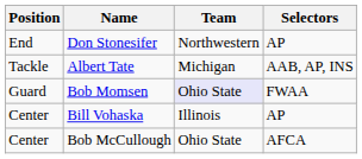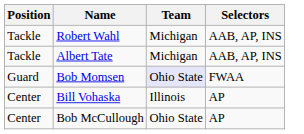 <table class="wikitable" style="font-size: 90%">
 <tr>
 <th>Position</th>
 <th>Name</th>
 <th>Team</th>
 <th>Selectors</th>
 </tr>
 <tr>
-<td>End</td>
-<td><a href='#'>Don Stonesifer</a></td>
-<td>Northwestern</td>
-<td>AP</td>
+<td>Tackle</td>
+<td><a href='#'>Robert Wahl</a></td>
+<td>Michigan</td>
+<td>AAB, AP, INS</td>
 </tr>
 <tr>
 <td>Tackle</td>
 <td><a href='#'>Albert Tate</a></td>
 <td>Michigan</td>
 <td>AAB, AP, INS</td>
 </tr>
 <tr>
 <td>Guard</td>
 <td><a href='#'>Bob Momsen</a></td>
 <td style="background: lavender;">Ohio State</td>
 <td>FWAA</td>
 </tr>
 <tr>
 <td>Center</td>
 <td><a href='#'>Bill Vohaska</a></td>
 <td>Illinois</td>
 <td>AP</td>
 </tr>
 <tr>
 <td>Center</td>
 <td>Bob McCullough</td>
 <td>Ohio State</td>
-<td>AFCA</td>
+<td>AP</td>
 </tr>
 </table>
